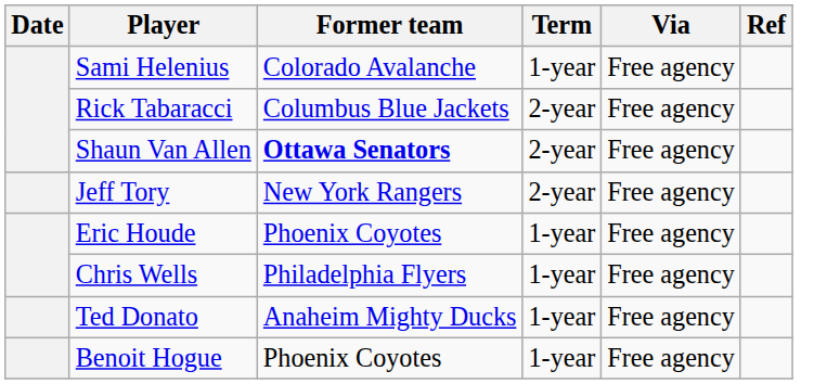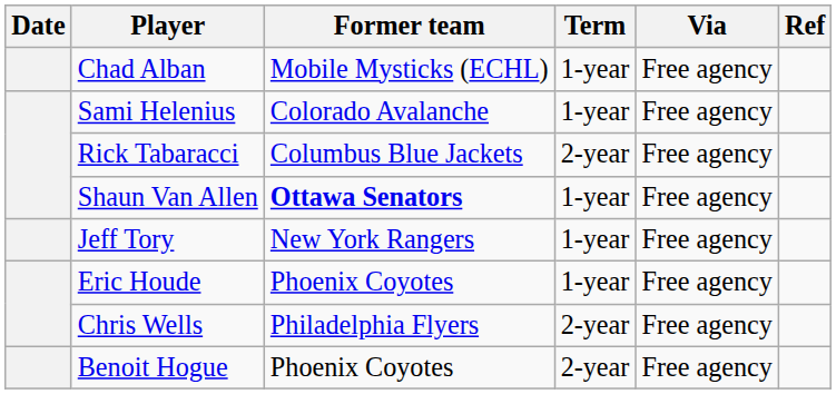 <table class="wikitable plainrowheaders">
 <tr style="background:#ddd; text-align:center;">
 <th>Date</th>
 <th>Player</th>
 <th>Former team</th>
 <th>Term</th>
 <th>Via</th>
 <th>Ref</th>
+</tr>
+<tr>
+<th scope="row"></th>
+<td><a href='#'>Chad Alban</a></td>
+<td><a href='#'>Mobile Mysticks</a> (<a href='#'>ECHL</a>)</td>
+<td>1-year</td>
+<td>Free agency</td>
+<td></td>
 </tr>
 <tr>
 <th scope="row" rowspan=3></th>
 <td><a href='#'>Sami Helenius</a></td>
 <td><a href='#'>Colorado Avalanche</a></td>
 <td>1-year</td>
 <td>Free agency</td>
 <td></td>
 </tr>
 <tr>
 <td><a href='#'>Rick Tabaracci</a></td>
 <td><a href='#'>Columbus Blue Jackets</a></td>
 <td>2-year</td>
 <td>Free agency</td>
 <td></td>
 </tr>
 <tr>
 <td><a href='#'>Shaun Van Allen</a></td>
 <td><strong><a href='#'>Ottawa Senators</a></strong></td>
-<td>2-year</td>
+<td>1-year</td>
 <td>Free agency</td>
 <td></td>
 </tr>
 <tr>
 <th scope="row"></th>
 <td><a href='#'>Jeff Tory</a></td>
 <td><a href='#'>New York Rangers</a></td>
-<td>2-year</td>
+<td>1-year</td>
 <td>Free agency</td>
 <td></td>
 </tr>
 <tr>
 <th scope="row" rowspan=2></th>
 <td><a href='#'>Eric Houde</a></td>
 <td><a href='#'>Phoenix Coyotes</a></td>
 <td>1-year</td>
 <td>Free agency</td>
 <td></td>
 </tr>
 <tr>
 <td><a href='#'>Chris Wells</a></td>
 <td><a href='#'>Philadelphia Flyers</a></td>
-<td>1-year</td>
-<td>Free agency</td>
-<td></td>
-</tr>
-<tr>
-<th scope="row"></th>
-<td><a href='#'>Ted Donato</a></td>
-<td><a href='#'>Anaheim Mighty Ducks</a></td>
-<td>1-year</td>
+<td>2-year</td>
 <td>Free agency</td>
 <td></td>
 </tr>
 <tr>
 <th scope="row"></th>
 <td><a href='#'>Benoit Hogue</a></td>
 <td>Phoenix Coyotes</td>
-<td>1-year</td>
+<td>2-year</td>
 <td>Free agency</td>
 <td></td>
 </tr>
 </table>
